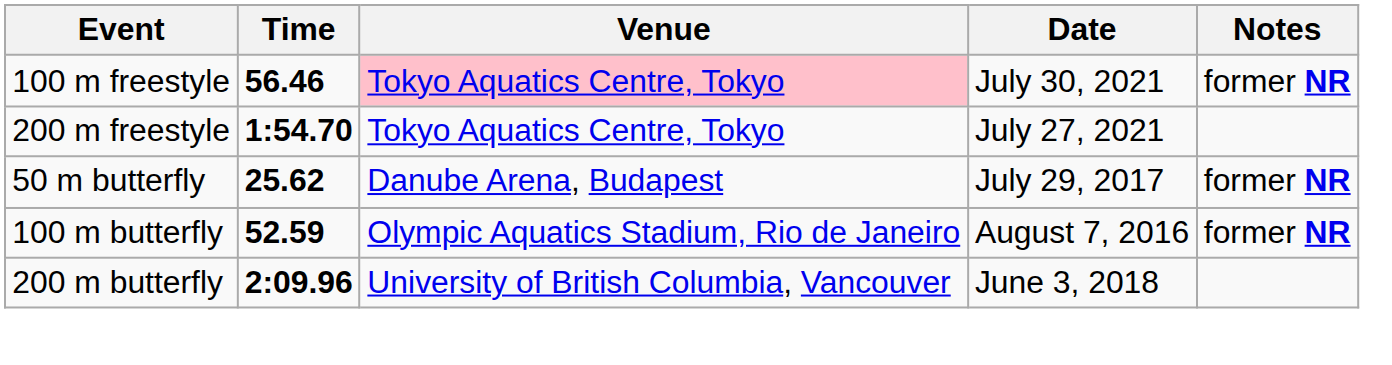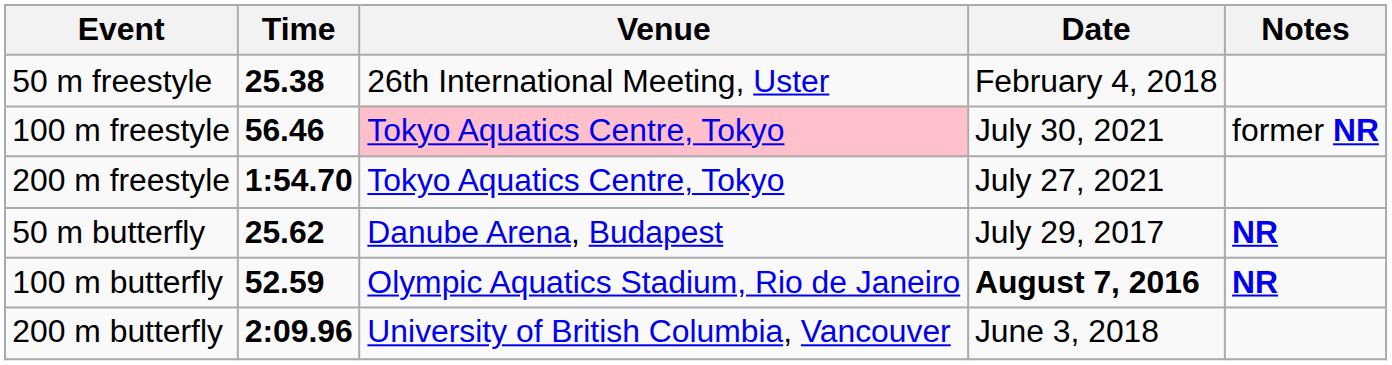 <table class="wikitable">
 <tr>
 <th>Event</th>
 <th>Time</th>
 <th>Venue</th>
 <th>Date</th>
 <th>Notes</th>
+</tr>
+<tr>
+<td>50 m freestyle</td>
+<td><strong>25.38</strong></td>
+<td>26th International Meeting, <a href='#'>Uster</a></td>
+<td>February 4, 2018</td>
+<td></td>
 </tr>
 <tr>
 <td>100 m freestyle</td>
 <td><strong>56.46</strong></td>
 <td style="background: pink;"><a href='#'>Tokyo Aquatics Centre, Tokyo</a></td>
 <td>July 30, 2021</td>
 <td>former <a href='#'><strong>NR</strong></a></td>
 </tr>
 <tr>
 <td>200 m freestyle</td>
 <td><strong>1:54.70</strong></td>
 <td><a href='#'>Tokyo Aquatics Centre, Tokyo</a></td>
 <td>July 27, 2021</td>
 <td></td>
 </tr>
 <tr>
 <td>50 m butterfly</td>
 <td><strong>25.62</strong></td>
 <td><a href='#'>Danube Arena</a>, <a href='#'>Budapest</a></td>
 <td>July 29, 2017</td>
-<td>former <a href='#'><strong>NR</strong></a></td>
+<td><a href='#'><strong>NR</strong></a></td>
 </tr>
 <tr>
 <td>100 m butterfly</td>
 <td><strong>52.59</strong></td>
 <td><a href='#'>Olympic Aquatics Stadium, Rio de Janeiro</a></td>
-<td>August 7, 2016</td>
-<td>former <a href='#'><strong>NR</strong></a></td>
+<td><strong>August 7, 2016</strong></td>
+<td><strong><a href='#'>NR</a></strong></td>
 </tr>
 <tr>
 <td>200 m butterfly</td>
 <td><strong>2:09.96</strong></td>
 <td><a href='#'>University of British Columbia</a>, <a href='#'>Vancouver</a></td>
 <td>June 3, 2018</td>
 <td></td>
 </tr>
 </table>
